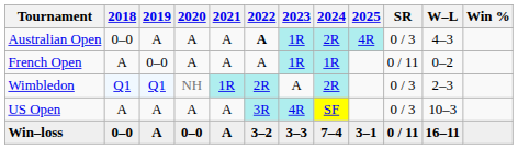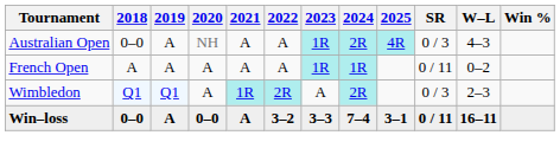 <table class="wikitable nowrap" style=text-align:center;font-size:96%>
 <tr>
 <th>Tournament</th>
 <th><a href='#'>2018</a></th>
 <th><a href='#'>2019</a></th>
 <th><a href='#'>2020</a></th>
 <th><a href='#'>2021</a></th>
 <th><a href='#'>2022</a></th>
 <th><a href='#'>2023</a></th>
 <th><a href='#'>2024</a></th>
 <th><a href='#'>2025</a></th>
 <th>SR</th>
 <th>W–L</th>
 <th>Win %</th>
 </tr>
 <tr>
 <td align=left><a href='#'>Australian Open</a></td>
 <td>0–0</td>
 <td>A</td>
+<td style=color:#767676>NH</td>
 <td>A</td>
 <td>A</td>
-<td><strong>A</strong></td>
 <td style=background:#afeeee><a href='#'>1R</a></td>
 <td style=background:#afeeee><a href='#'>2R</a></td>
 <td style=background:#afeeee><a href='#'>4R</a></td>
 <td>0 / 3</td>
 <td>4–3</td>
 <td></td>
 </tr>
 <tr>
 <td align=left><a href='#'>French Open</a></td>
 <td>A</td>
-<td>0–0</td>
+<td>A</td>
 <td>A</td>
 <td>A</td>
 <td>A</td>
 <td style=background:#afeeee><a href='#'>1R</a></td>
 <td style=background:#afeeee><a href='#'>1R</a></td>
 <td></td>
 <td>0 / 11</td>
 <td>0–2</td>
 <td></td>
 </tr>
 <tr>
 <td align=left><a href='#'>Wimbledon</a></td>
 <td style=background:#f0f8ff><a href='#'>Q1</a></td>
 <td style=background:#f0f8ff><a href='#'>Q1</a></td>
-<td style=color:#767676>NH</td>
+<td>A</td>
 <td style=background:#afeeee><a href='#'>1R</a></td>
 <td style=background:#afeeee><a href='#'>2R</a></td>
 <td>A</td>
 <td style=background:#afeeee><a href='#'>2R</a></td>
 <td></td>
 <td>0 / 3</td>
 <td>2–3</td>
-<td></td>
-</tr>
-<tr>
-<td align=left><a href='#'>US Open</a></td>
-<td>A</td>
-<td>A</td>
-<td>A</td>
-<td>A</td>
-<td style=background:#afeeee><a href='#'>3R</a></td>
-<td style=background:#afeeee><a href='#'>4R</a></td>
-<td style=background:yellow><a href='#'>SF</a></td>
-<td></td>
-<td>0 / 3</td>
-<td>10–3</td>
 <td></td>
 </tr>
 <tr style=font-weight:bold;background:#efefef>
 <td style=text-align:left>Win–loss</td>
 <td>0–0</td>
 <td>A</td>
 <td>0–0</td>
 <td>A</td>
 <td>3–2</td>
 <td>3–3</td>
 <td>7–4</td>
 <td>3–1</td>
 <td>0 / 11</td>
 <td>16–11</td>
 <td></td>
 </tr>
 </table>
